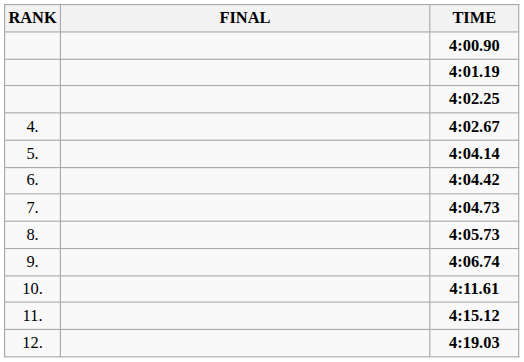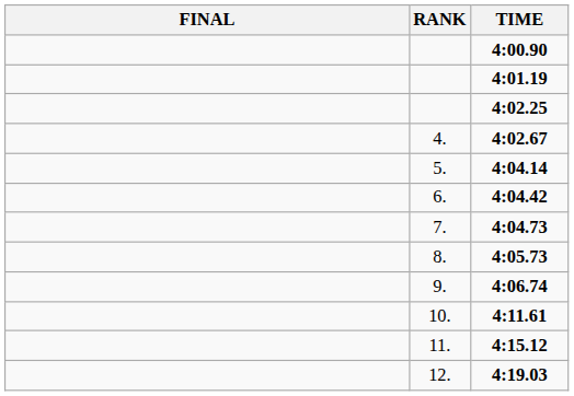 <table class="wikitable" style="border-collapse: collapse; font-size: 90%;">
 <tr>
+<th style="width: 22em">FINAL</th>
 <th>RANK</th>
-<th style="width: 22em">FINAL</th>
 <th style="width: 5em">TIME</th>
 </tr>
 <tr>
+<td></td>
 <td align="center"></td>
-<td></td>
 <td align="center"><strong>4:00.90</strong></td>
 </tr>
 <tr>
+<td></td>
 <td align="center"></td>
-<td></td>
 <td align="center"><strong>4:01.19</strong></td>
 </tr>
 <tr>
+<td></td>
 <td align="center"></td>
-<td></td>
 <td align="center"><strong>4:02.25</strong></td>
 </tr>
 <tr>
+<td></td>
 <td align="center">4.</td>
-<td></td>
 <td align="center"><strong>4:02.67</strong></td>
 </tr>
 <tr>
+<td></td>
 <td align="center">5.</td>
-<td></td>
 <td align="center"><strong>4:04.14</strong></td>
 </tr>
 <tr>
+<td></td>
 <td align="center">6.</td>
-<td></td>
 <td align="center"><strong>4:04.42</strong></td>
 </tr>
 <tr>
+<td></td>
 <td align="center">7.</td>
-<td></td>
 <td align="center"><strong>4:04.73</strong></td>
 </tr>
 <tr>
+<td></td>
 <td align="center">8.</td>
-<td></td>
 <td align="center"><strong>4:05.73</strong></td>
 </tr>
 <tr>
+<td></td>
 <td align="center">9.</td>
-<td></td>
 <td align="center"><strong>4:06.74</strong></td>
 </tr>
 <tr>
+<td></td>
 <td align="center">10.</td>
-<td></td>
 <td align="center"><strong>4:11.61</strong></td>
 </tr>
 <tr>
+<td></td>
 <td align="center">11.</td>
-<td></td>
 <td align="center"><strong>4:15.12</strong></td>
 </tr>
 <tr>
+<td></td>
 <td align="center">12.</td>
-<td></td>
 <td align="center"><strong>4:19.03</strong></td>
 </tr>
 </table>
